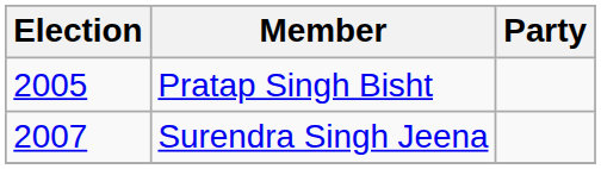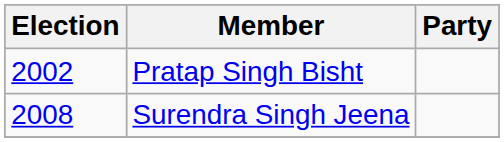 <table class="wikitable sortable">
 <tr>
 <th>Election</th>
 <th>Member</th>
 <th colspan=2>Party</th>
 </tr>
 <tr>
-<td><a href='#'>2005</a></td>
+<td><a href='#'>2002</a></td>
 <td><a href='#'>Pratap Singh Bisht</a></td>
 <td></td>
 </tr>
 <tr>
-<td><a href='#'>2007</a></td>
+<td><a href='#'>2008</a></td>
 <td><a href='#'>Surendra Singh Jeena</a></td>
 <td></td>
 </tr>
 <tr>
 </tr>
 </table>
